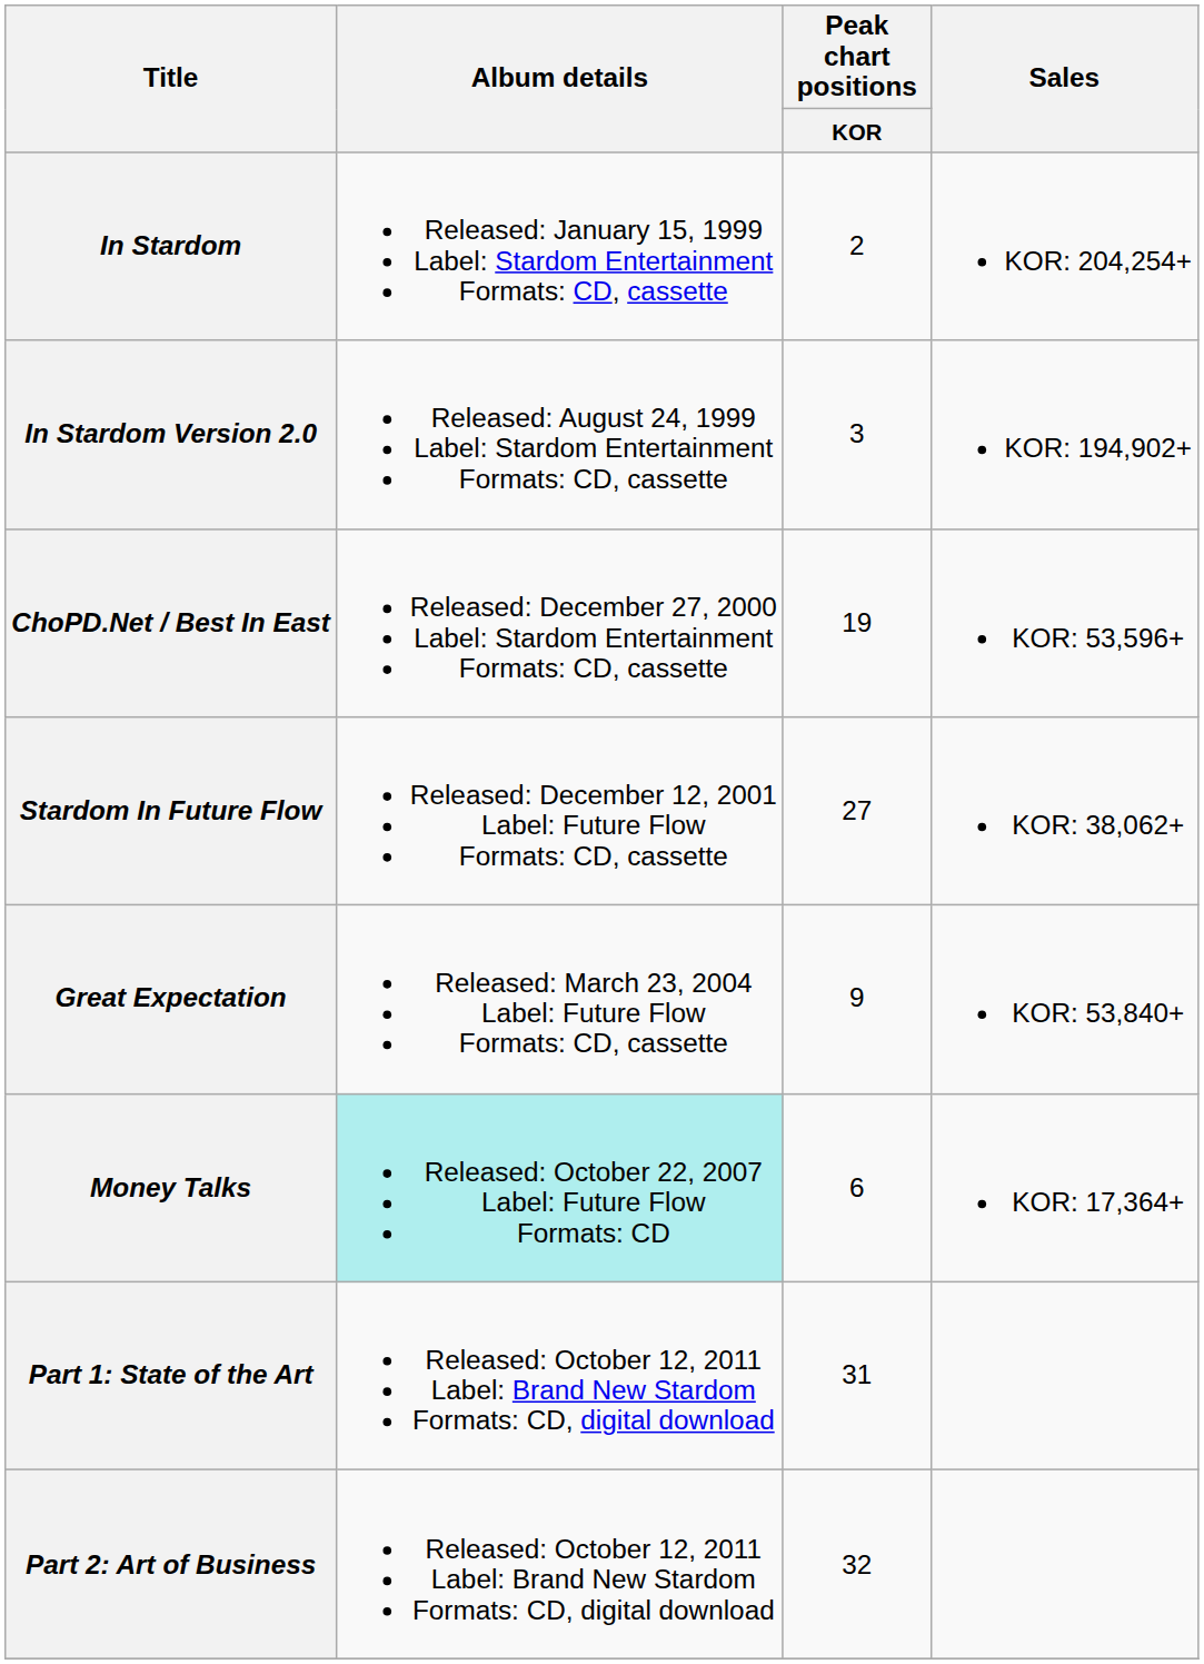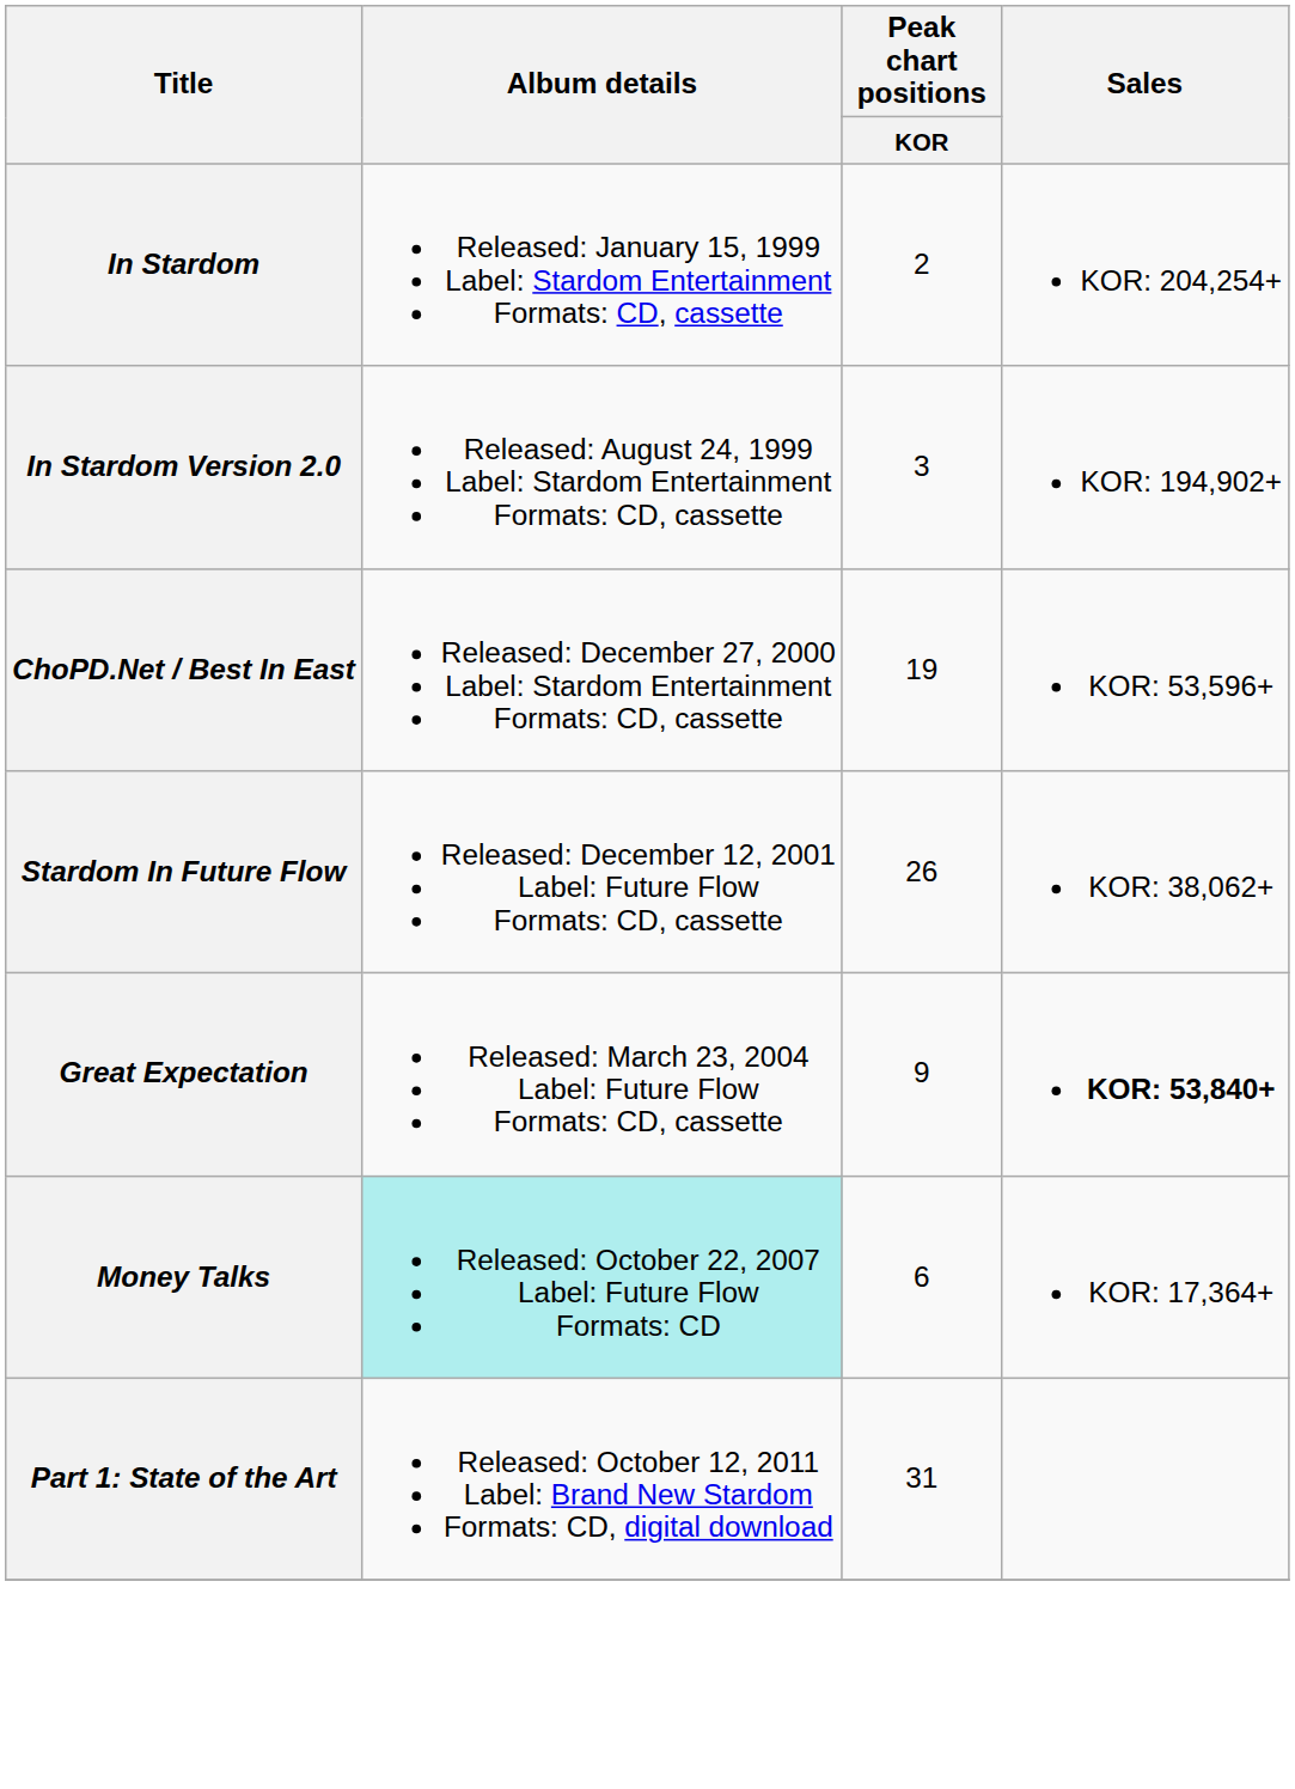 <table class="wikitable plainrowheaders" style="text-align:center;">
 <tr>
 <th scope="col" rowspan="2">Title</th>
 <th scope="col" rowspan="2">Album details</th>
 <th scope="col" colspan="1" style="width:5em;">Peak chart positions</th>
 <th scope="col" rowspan="2">Sales</th>
 </tr>
 <tr>
 <th><small>KOR</small><br></th>
 </tr>
 <tr>
 <th scope="row"><em>In Stardom</em></th>
 <td><br><ul><li>Released: January 15, 1999</li><li>Label: <a href='#'>Stardom Entertainment</a></li><li>Formats: <a href='#'>CD</a>, <a href='#'>cassette</a></li></ul></td>
 <td>2</td>
 <td><br><ul><li>KOR: 204,254+</li></ul></td>
 </tr>
 <tr>
 <th scope="row"><em>In Stardom Version 2.0</em></th>
 <td><br><ul><li>Released: August 24, 1999</li><li>Label: Stardom Entertainment</li><li>Formats: CD, cassette</li></ul></td>
 <td>3</td>
 <td><br><ul><li>KOR: 194,902+</li></ul></td>
 </tr>
 <tr>
 <th scope="row"><em>ChoPD.Net / Best In East</em></th>
 <td><br><ul><li>Released: December 27, 2000</li><li>Label: Stardom Entertainment</li><li>Formats: CD, cassette</li></ul></td>
 <td>19</td>
 <td><br><ul><li>KOR: 53,596+</li></ul></td>
 </tr>
 <tr>
 <th scope="row"><em>Stardom In Future Flow</em></th>
 <td><br><ul><li>Released: December 12, 2001</li><li>Label: Future Flow</li><li>Formats: CD, cassette</li></ul></td>
-<td>27</td>
+<td>26</td>
 <td><br><ul><li>KOR: 38,062+</li></ul></td>
 </tr>
 <tr>
 <th scope="row"><em>Great Expectation</em></th>
 <td><br><ul><li>Released: March 23, 2004</li><li>Label: Future Flow</li><li>Formats: CD, cassette</li></ul></td>
 <td>9</td>
-<td><br><ul><li>KOR: 53,840+</li></ul></td>
+<td><strong><br><ul><li>KOR: 53,840+</li></ul></strong></td>
 </tr>
 <tr>
 <th scope="row"><em>Money Talks</em></th>
 <td style="background: paleturquoise;"><br><ul><li>Released: October 22, 2007</li><li>Label: Future Flow</li><li>Formats: CD</li></ul></td>
 <td>6</td>
 <td><br><ul><li>KOR: 17,364+</li></ul></td>
 </tr>
 <tr>
 <th scope="row"><em>Part 1: State of the Art</em></th>
 <td><br><ul><li>Released: October 12, 2011</li><li>Label: <a href='#'>Brand New Stardom</a></li><li>Formats: CD, <a href='#'>digital download</a></li></ul></td>
 <td>31</td>
 <td></td>
 </tr>
 <tr>
-<th scope="row"><em>Part 2: Art of Business</em></th>
-<td><br><ul><li>Released: October 12, 2011</li><li>Label: Brand New Stardom</li><li>Formats: CD, digital download</li></ul></td>
-<td>32</td>
-<td></td>
-</tr>
-<tr>
 </tr>
 </table>
